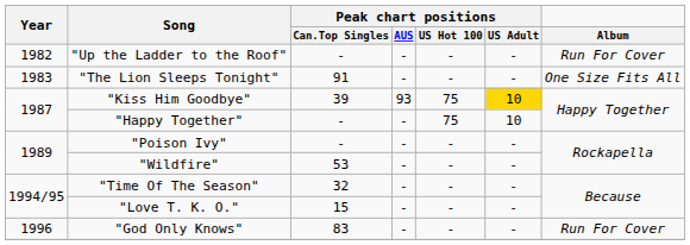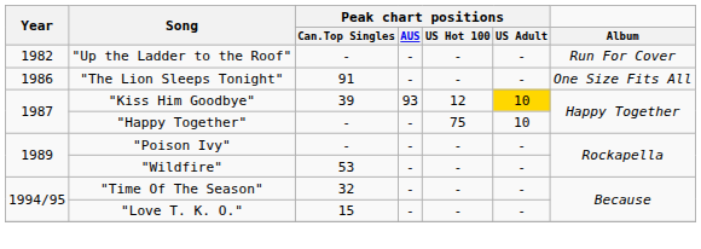 <table class="wikitable" style="text-align:center;">
 <tr>
 <th scope="col" rowspan="2">Year</th>
 <th scope="col" rowspan="2">Song</th>
 <th scope="col" colspan="4">Peak chart positions</th>
 </tr>
 <tr>
 <th scope="col" style="font-size:80%;">Can.Top Singles</th>
 <th scope="col" style="font-size:80%;"><a href='#'>AUS</a></th>
 <th scope="col" style="font-size:80%;">US Hot 100</th>
 <th scope="col" style="font-size:80%;">US Adult</th>
 <th scope="col" style="font-size:80%;">Album</th>
 </tr>
 <tr>
 <td rowspan="1">1982</td>
 <td>"Up the Ladder to the Roof"</td>
 <td>-</td>
 <td>-</td>
 <td>-</td>
 <td>-</td>
 <td rowspan="1"><em>Run For Cover</em></td>
 </tr>
 <tr>
-<td rowspan="1">1983</td>
+<td rowspan="1">1986</td>
 <td>"The Lion Sleeps Tonight"</td>
 <td>91<br></td>
 <td>-</td>
 <td>-</td>
 <td>-</td>
 <td rowspan="1"><em>One Size Fits All</em></td>
 </tr>
 <tr>
 <td rowspan="2">1987</td>
 <td>"Kiss Him Goodbye"</td>
 <td>39<br></td>
 <td>93</td>
-<td>75</td>
+<td>12</td>
 <td style="background: gold;">10</td>
 <td rowspan="2"><em>Happy Together</em></td>
 </tr>
 <tr>
 <td>"Happy Together"</td>
 <td>-</td>
 <td>-</td>
 <td>75</td>
 <td>10</td>
 </tr>
 <tr>
 <td rowspan="2">1989</td>
 <td>"Poison Ivy" </td>
 <td>-</td>
 <td>-</td>
 <td>-</td>
 <td>-</td>
 <td rowspan="2"><em>Rockapella</em></td>
 </tr>
 <tr>
 <td>"Wildfire"</td>
 <td>53<br></td>
 <td>-</td>
 <td>-</td>
 <td>-</td>
 </tr>
 <tr>
 <td rowspan="2">1994/95</td>
 <td>"Time Of The Season"</td>
 <td>32<br></td>
 <td>-</td>
 <td>-</td>
 <td>-</td>
 <td rowspan="2"><em>Because</em></td>
 </tr>
 <tr>
 <td>"Love T. K. O."</td>
 <td>15<br></td>
 <td>-</td>
 <td>-</td>
 <td>-</td>
 </tr>
 <tr>
-<td rowspan="1">1996</td>
-<td>"God Only Knows"</td>
-<td>83<br></td>
-<td>-</td>
-<td>-</td>
-<td>-</td>
-<td rowspan="1"><em>Run For Cover</em></td>
-</tr>
-<tr>
 </tr>
 </table>
